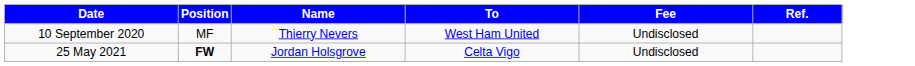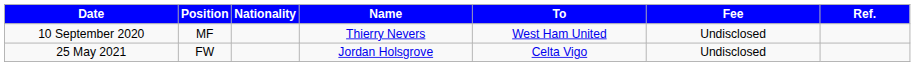 <table class="wikitable" style="text-align:center; font-size:90%">
 <tr>
 <th style="background:#00f; color:white; width:200px;">Date</th>
 <th style="background:#00f; color:white; width:50px;">Position</th>
+<th style="background:#00f; color:white; width:50px;">Nationality</th>
 <th style="background:#00f; color:white; width:200px;">Name</th>
 <th style="background:#00f; color:white; width:200px;">To</th>
 <th style="background:#00f; color:white; width:200px;">Fee</th>
 <th style="background:#00f; color:white; width:100px;">Ref.</th>
 </tr>
 <tr>
 <td>10 September 2020</td>
 <td>MF</td>
+<td></td>
 <td><a href='#'>Thierry Nevers</a></td>
 <td><a href='#'>West Ham United</a></td>
 <td>Undisclosed</td>
 <td></td>
 </tr>
 <tr>
 <td>25 May 2021</td>
-<td><strong>FW</strong></td>
+<td>FW</td>
+<td></td>
 <td><a href='#'>Jordan Holsgrove</a></td>
 <td><a href='#'>Celta Vigo</a></td>
 <td>Undisclosed</td>
 <td></td>
 </tr>
 </table>
